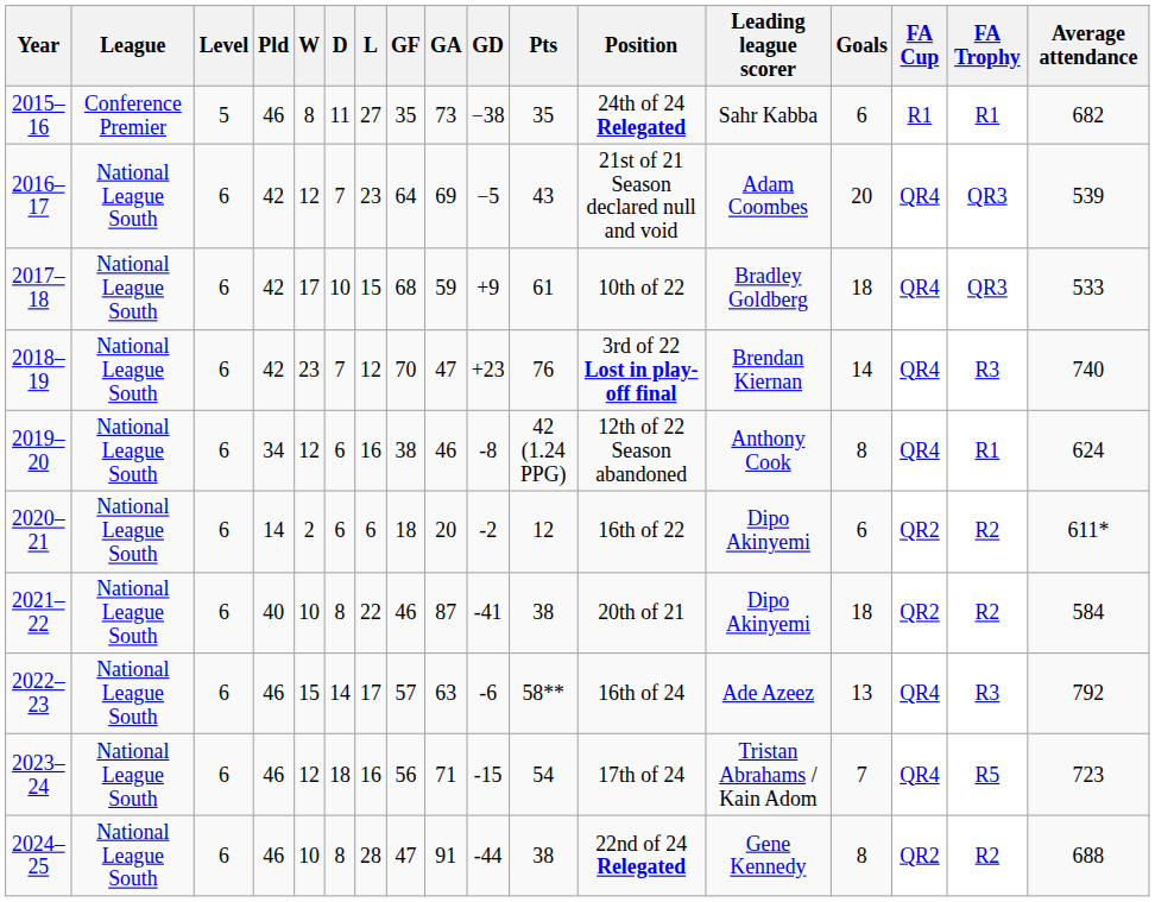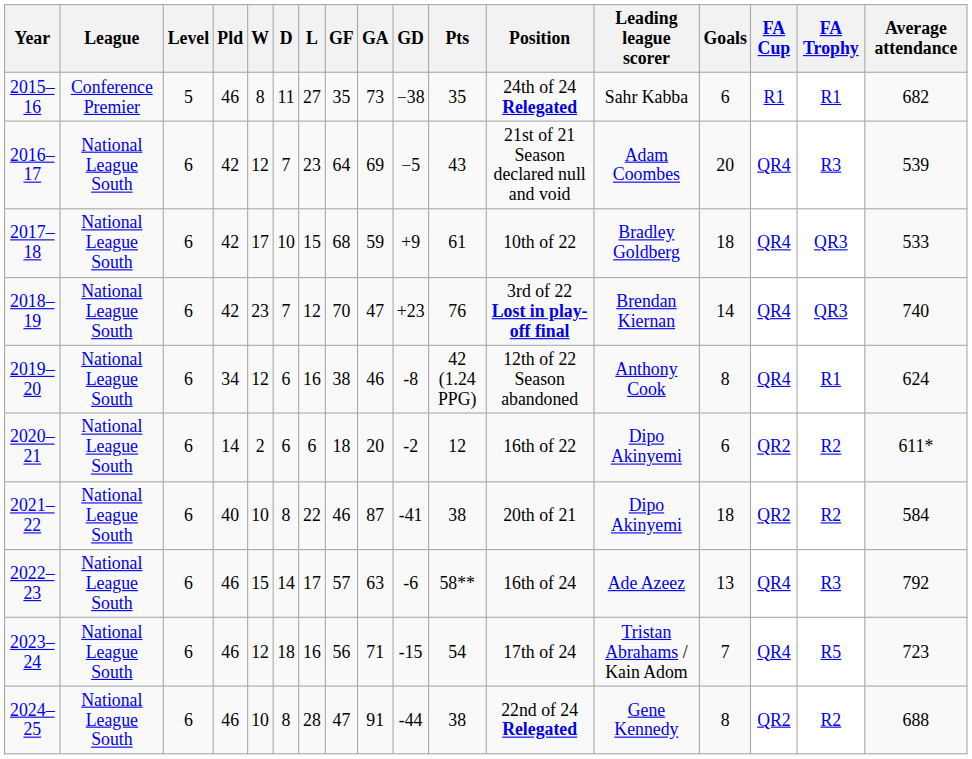 <table class="wikitable">
 <tr>
 <th>Year</th>
 <th>League</th>
 <th>Level</th>
 <th>Pld</th>
 <th>W</th>
 <th>D</th>
 <th>L</th>
 <th>GF</th>
 <th>GA</th>
 <th>GD</th>
 <th>Pts</th>
 <th>Position</th>
 <th>Leading league scorer</th>
 <th>Goals</th>
 <th><a href='#'>FA Cup</a></th>
 <th><a href='#'>FA Trophy</a></th>
 <th>Average attendance</th>
 </tr>
 <tr align="center">
 <td><a href='#'>2015–16</a></td>
 <td><a href='#'>Conference Premier</a></td>
 <td>5</td>
 <td>46</td>
 <td>8</td>
 <td>11</td>
 <td>27</td>
 <td>35</td>
 <td>73</td>
 <td>−38</td>
 <td>35</td>
 <td>24th of 24 <br><strong><a href='#'>Relegated</a></strong></td>
 <td>Sahr Kabba</td>
 <td>6</td>
 <td bgcolor=White><a href='#'>R1</a></td>
 <td bgcolor=White><a href='#'>R1</a></td>
 <td>682</td>
 </tr>
 <tr align="center">
 <td><a href='#'>2016–17</a></td>
 <td><a href='#'>National League South</a></td>
 <td>6</td>
 <td>42</td>
 <td>12</td>
 <td>7</td>
 <td>23</td>
 <td>64</td>
 <td>69</td>
 <td>−5</td>
 <td>43</td>
 <td>21st of 21 <br>Season declared null and void</td>
 <td><a href='#'>Adam Coombes</a></td>
 <td>20</td>
 <td bgcolor=White><a href='#'>QR4</a></td>
-<td bgcolor=White><a href='#'>QR3</a></td>
+<td bgcolor=White><a href='#'>R3</a></td>
 <td>539</td>
 </tr>
 <tr align="center">
 <td><a href='#'>2017–18</a></td>
 <td><a href='#'>National League South</a></td>
 <td>6</td>
 <td>42</td>
 <td>17</td>
 <td>10</td>
 <td>15</td>
 <td>68</td>
 <td>59</td>
 <td>+9</td>
 <td>61</td>
 <td>10th of 22 <br></td>
 <td><a href='#'>Bradley Goldberg</a></td>
 <td>18</td>
 <td bgcolor=White><a href='#'>QR4</a></td>
 <td bgcolor=White><a href='#'>QR3</a></td>
 <td>533</td>
 </tr>
 <tr align="center">
 <td><a href='#'>2018–19</a></td>
 <td><a href='#'>National League South</a></td>
 <td>6</td>
 <td>42</td>
 <td>23</td>
 <td>7</td>
 <td>12</td>
 <td>70</td>
 <td>47</td>
 <td>+23</td>
 <td>76</td>
 <td>3rd of 22 <br><strong><a href='#'>Lost in play-off final</a></strong></td>
 <td><a href='#'>Brendan Kiernan</a></td>
 <td>14</td>
 <td bgcolor=White><a href='#'>QR4</a></td>
-<td bgcolor=White><a href='#'>R3</a></td>
+<td bgcolor=White><a href='#'>QR3</a></td>
 <td>740</td>
 </tr>
 <tr align="center">
 <td><a href='#'>2019–20</a></td>
 <td><a href='#'>National League South</a></td>
 <td>6</td>
 <td>34</td>
 <td>12</td>
 <td>6</td>
 <td>16</td>
 <td>38</td>
 <td>46</td>
 <td>-8</td>
 <td>42 (1.24 PPG)</td>
 <td>12th of 22 <br>Season abandoned</td>
 <td><a href='#'>Anthony Cook</a></td>
 <td>8</td>
 <td bgcolor=White><a href='#'>QR4</a></td>
 <td bgcolor=White><a href='#'>R1</a></td>
 <td>624</td>
 </tr>
 <tr align="center">
 <td><a href='#'>2020–21</a></td>
 <td><a href='#'>National League South</a></td>
 <td>6</td>
 <td>14</td>
 <td>2</td>
 <td>6</td>
 <td>6</td>
 <td>18</td>
 <td>20</td>
 <td>-2</td>
 <td>12</td>
 <td>16th of 22 <br></td>
 <td><a href='#'>Dipo Akinyemi</a></td>
 <td>6</td>
 <td bgcolor=White><a href='#'>QR2</a></td>
 <td bgcolor=White><a href='#'>R2</a></td>
 <td>611*</td>
 </tr>
 <tr align="center">
 <td><a href='#'>2021–22</a></td>
 <td><a href='#'>National League South</a></td>
 <td>6</td>
 <td>40</td>
 <td>10</td>
 <td>8</td>
 <td>22</td>
 <td>46</td>
 <td>87</td>
 <td>-41</td>
 <td>38</td>
 <td>20th of 21</td>
 <td><a href='#'>Dipo Akinyemi</a></td>
 <td>18</td>
 <td bgcolor=White><a href='#'>QR2</a></td>
 <td bgcolor=White><a href='#'>R2</a></td>
 <td>584</td>
 </tr>
 <tr align="center">
 <td><a href='#'>2022–23</a></td>
 <td><a href='#'>National League South</a></td>
 <td>6</td>
 <td>46</td>
 <td>15</td>
 <td>14</td>
 <td>17</td>
 <td>57</td>
 <td>63</td>
 <td>-6</td>
 <td>58**</td>
 <td>16th of 24</td>
 <td><a href='#'>Ade Azeez</a></td>
 <td>13</td>
 <td bgcolor=White><a href='#'>QR4</a></td>
 <td bgcolor=White><a href='#'>R3</a></td>
 <td>792</td>
 </tr>
 <tr align="center">
 <td><a href='#'>2023–24</a></td>
 <td><a href='#'>National League South</a></td>
 <td>6</td>
 <td>46</td>
 <td>12</td>
 <td>18</td>
 <td>16</td>
 <td>56</td>
 <td>71</td>
 <td>-15</td>
 <td>54</td>
 <td>17th of 24</td>
 <td><a href='#'>Tristan Abrahams</a> / Kain Adom</td>
 <td>7</td>
 <td bgcolor=White><a href='#'>QR4</a></td>
 <td bgcolor=White><a href='#'>R5</a></td>
 <td>723</td>
 </tr>
 <tr align="center">
 <td><a href='#'>2024–25</a></td>
 <td><a href='#'>National League South</a></td>
 <td>6</td>
 <td>46</td>
 <td>10</td>
 <td>8</td>
 <td>28</td>
 <td>47</td>
 <td>91</td>
 <td>-44</td>
 <td>38</td>
 <td>22nd of 24 <br><strong><a href='#'>Relegated</a></strong></td>
 <td><a href='#'>Gene Kennedy</a></td>
 <td>8</td>
 <td bgcolor=White><a href='#'>QR2</a></td>
 <td bgcolor=White><a href='#'>R2</a></td>
 <td>688</td>
 </tr>
 </table>
